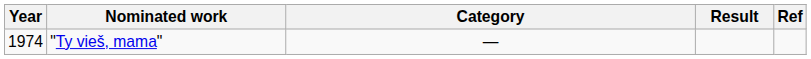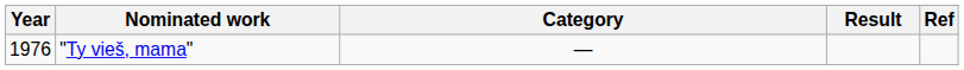 <table class="wikitable">
 <tr>
 <th style="width:10px;">Year</th>
 <th style="width:237px;">Nominated work</th>
 <th style="width:410px;">Category</th>
 <th style="width:73px;">Result</th>
 <th>Ref</th>
 </tr>
 <tr>
-<td>1974</td>
+<td>1976</td>
 <td>"<a href='#'>Ty vieš, mama</a>"</td>
 <td align=center>—</td>
 <td></td>
 <td align=center></td>
 </tr>
 </table>
